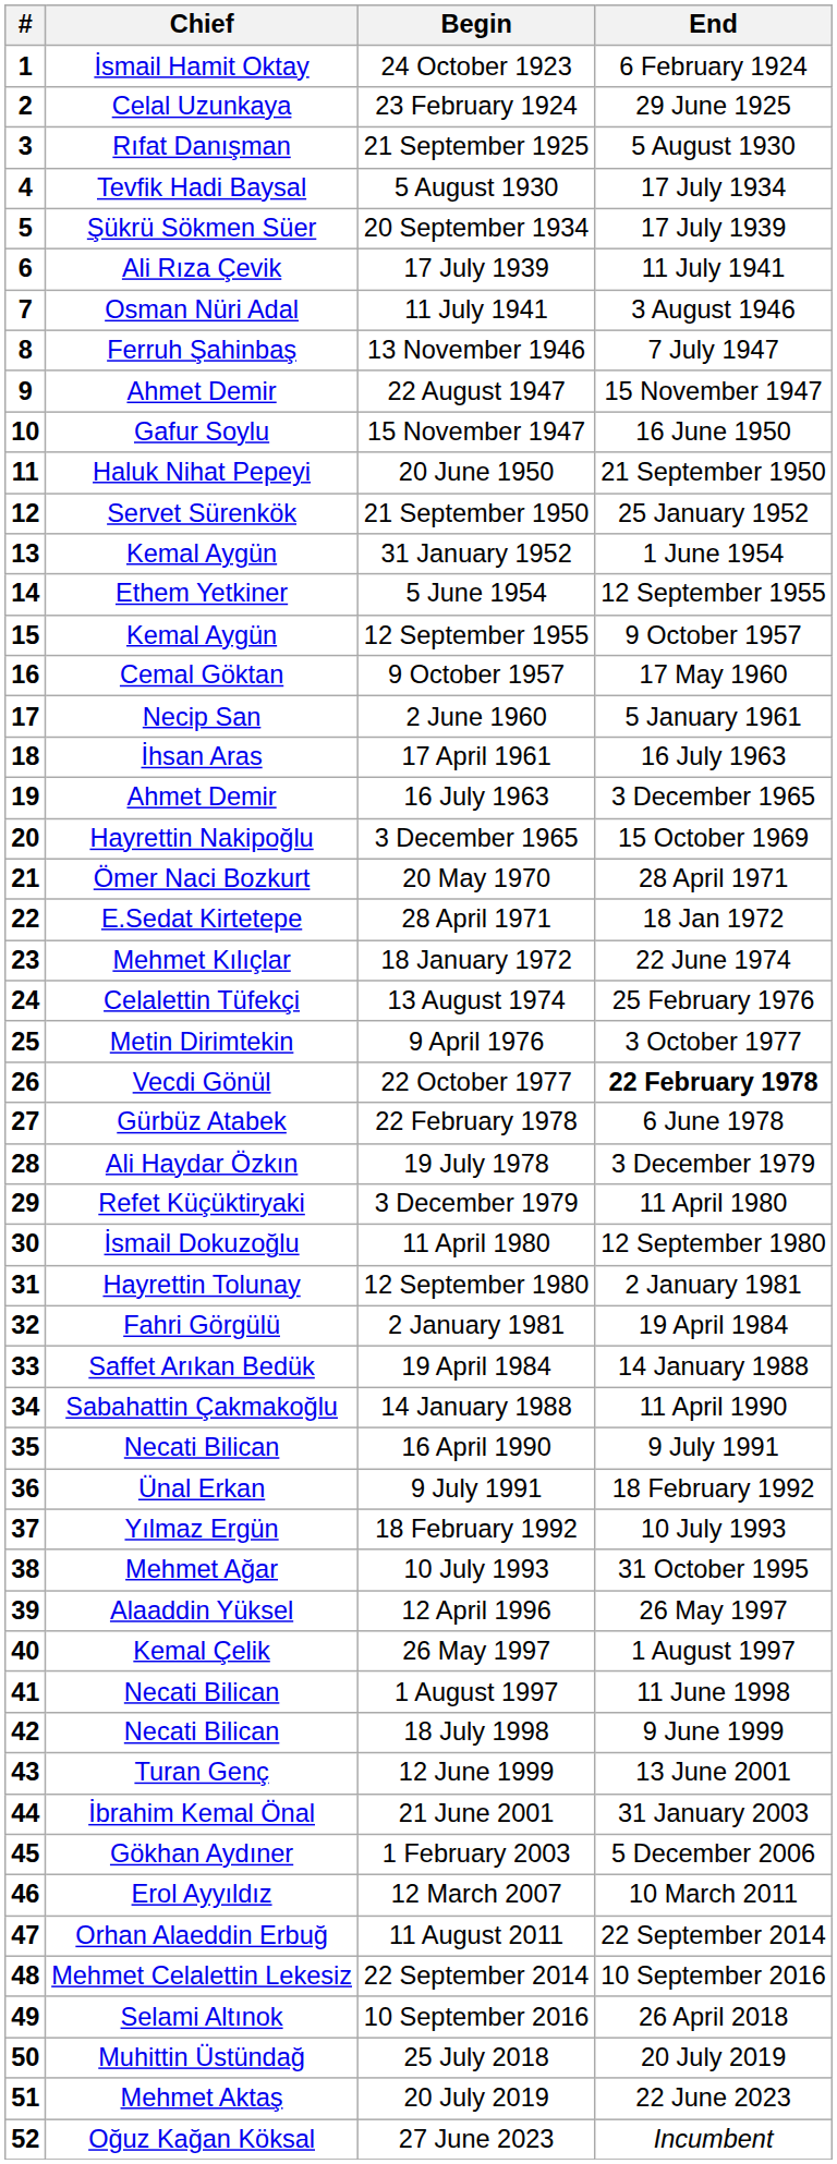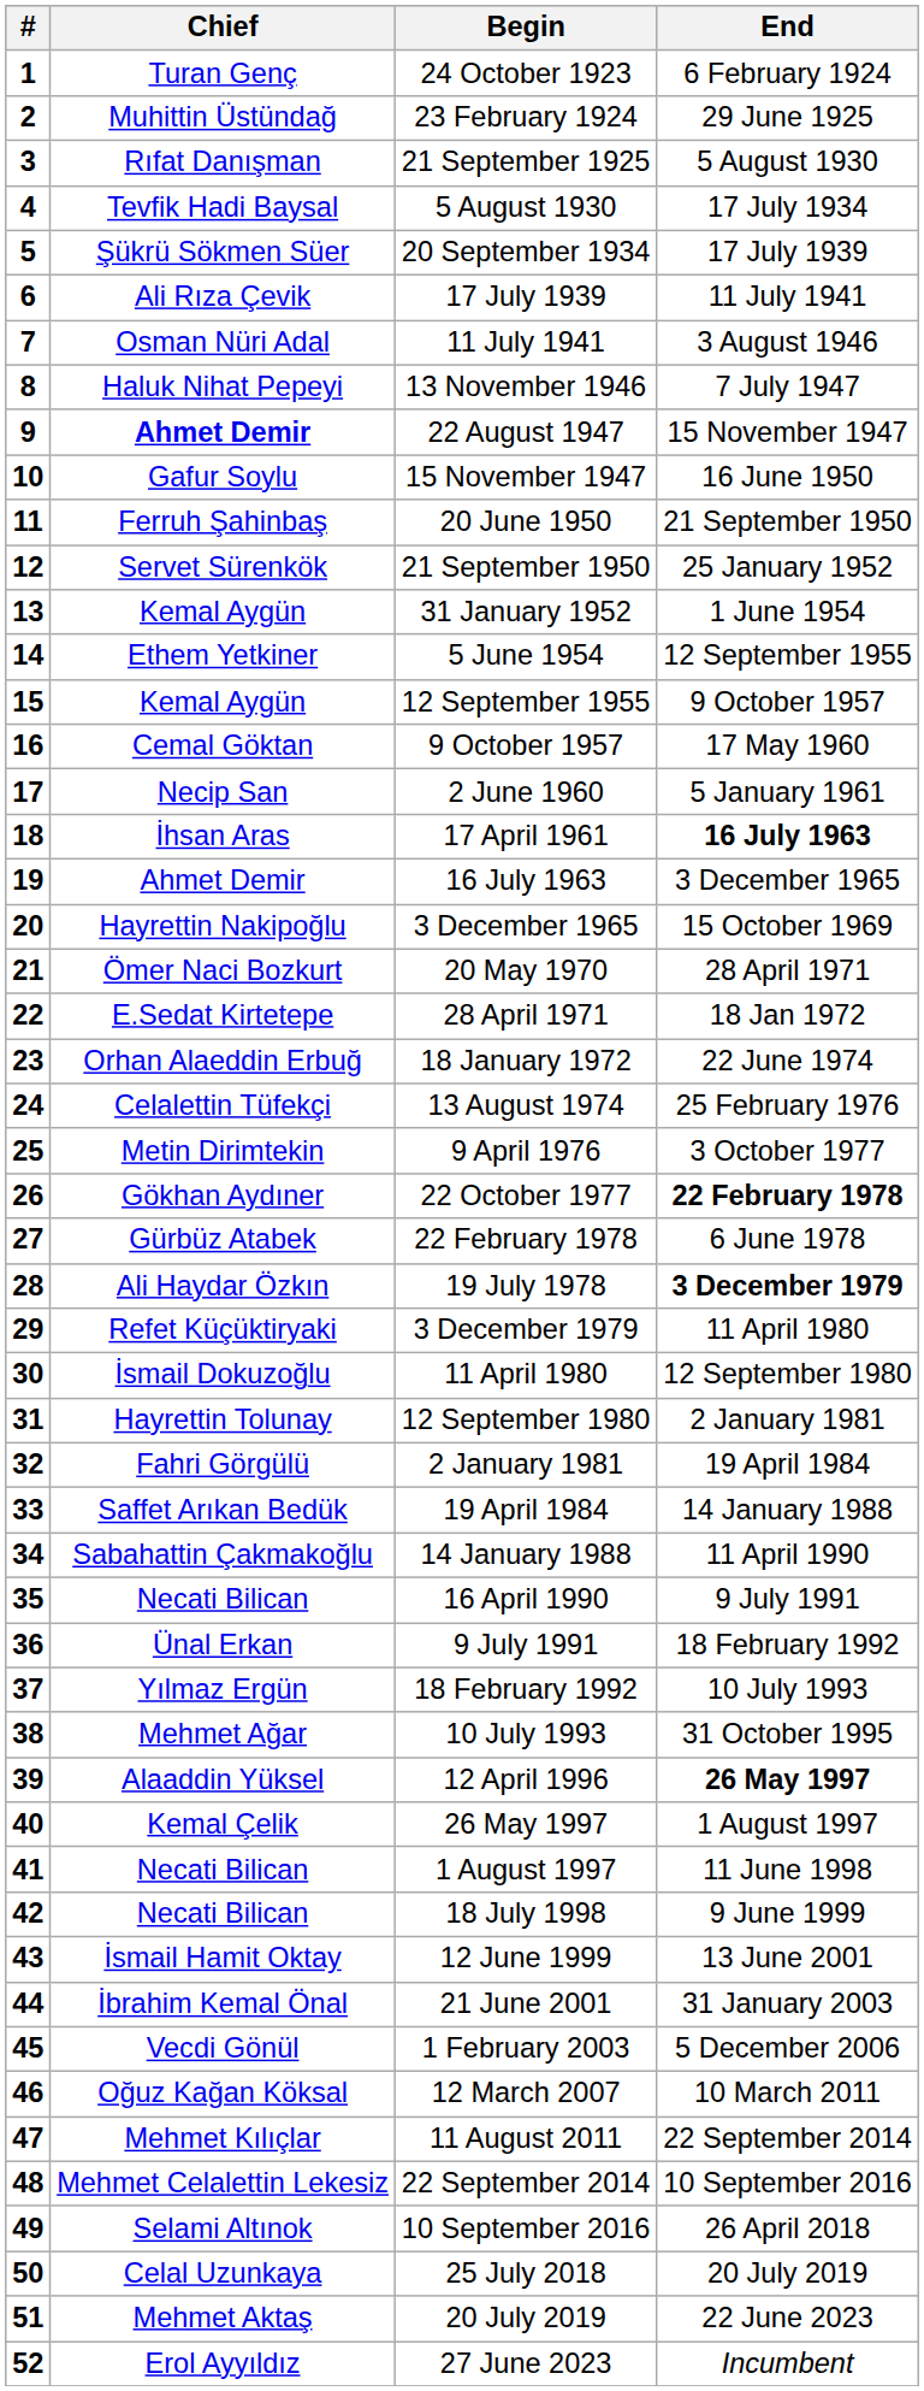 <table class="wikitable" style="text-align:center">
 <tr style="background:#cccccc">
 <th>#</th>
 <th colspan=1>Chief</th>
 <th>Begin</th>
 <th>End</th>
 </tr>
 <tr style="background:#ffffff">
 <td rowspan=1><strong>1</strong></td>
-<td rowspan=1><a href='#'>İsmail Hamit Oktay</a></td>
+<td rowspan=1><a href='#'>Turan Genç</a></td>
 <td rowspan=1>24 October 1923</td>
 <td rowspan=1>6 February 1924</td>
 </tr>
 <tr style="background:#ffffff">
 <td rowspan=1><strong>2</strong></td>
-<td rowspan=1><a href='#'>Celal Uzunkaya</a></td>
+<td rowspan=1><a href='#'>Muhittin Üstündağ</a></td>
 <td rowspan=1>23 February 1924</td>
 <td rowspan=1>29 June 1925</td>
 </tr>
 <tr style="background:#ffffff">
 <td rowspan=1><strong>3</strong></td>
 <td rowspan=1><a href='#'>Rıfat Danışman</a></td>
 <td rowspan=1>21 September 1925</td>
 <td rowspan=1>5 August 1930</td>
 </tr>
 <tr style="background:#ffffff">
 <td rowspan=1><strong>4</strong></td>
 <td rowspan=1><a href='#'>Tevfik Hadi Baysal</a></td>
 <td rowspan=1>5 August 1930</td>
 <td rowspan=1>17 July 1934</td>
 </tr>
 <tr style="background:#ffffff">
 <td rowspan=1><strong>5</strong></td>
 <td rowspan=1><a href='#'>Şükrü Sökmen Süer</a></td>
 <td rowspan=1>20 September 1934</td>
 <td rowspan=1>17 July 1939</td>
 </tr>
 <tr style="background:#ffffff">
 <td rowspan=1><strong>6</strong></td>
 <td rowspan=1><a href='#'>Ali Rıza Çevik</a></td>
 <td rowspan=1>17 July 1939</td>
 <td rowspan=1>11 July 1941</td>
 </tr>
 <tr style="background:#ffffff">
 <td rowspan=1><strong>7</strong></td>
 <td rowspan=1><a href='#'>Osman Nüri Adal</a></td>
 <td rowspan=1>11 July 1941</td>
 <td rowspan=1>3 August 1946</td>
 </tr>
 <tr style="background:#ffffff">
 <td rowspan=1><strong>8</strong></td>
-<td rowspan=1><a href='#'>Ferruh Şahinbaş</a></td>
+<td rowspan=1><a href='#'>Haluk Nihat Pepeyi</a></td>
 <td rowspan=1>13 November 1946</td>
 <td rowspan=1>7 July 1947</td>
 </tr>
 <tr style="background:#ffffff">
 <td rowspan=1><strong>9</strong></td>
-<td rowspan=1><a href='#'>Ahmet Demir</a></td>
+<td rowspan=1><strong><a href='#'>Ahmet Demir</a></strong></td>
 <td rowspan=1>22 August 1947</td>
 <td rowspan=1>15 November 1947</td>
 </tr>
 <tr style="background:#ffffff">
 <td rowspan=1><strong>10</strong></td>
 <td rowspan=1><a href='#'>Gafur Soylu</a></td>
 <td rowspan=1>15 November 1947</td>
 <td rowspan=1>16 June 1950</td>
 </tr>
 <tr style="background:#ffffff">
 <td rowspan=1><strong>11</strong></td>
-<td rowspan=1><a href='#'>Haluk Nihat Pepeyi</a></td>
+<td rowspan=1><a href='#'>Ferruh Şahinbaş</a></td>
 <td rowspan=1>20 June 1950</td>
 <td rowspan=1>21 September 1950</td>
 </tr>
 <tr style="background:#ffffff">
 <td rowspan=1><strong>12</strong></td>
 <td rowspan=1><a href='#'>Servet Sürenkök</a></td>
 <td rowspan=1>21 September 1950</td>
 <td rowspan=1>25 January 1952</td>
 </tr>
 <tr style="background:#ffffff">
 <td rowspan=1><strong>13</strong></td>
 <td rowspan=1><a href='#'>Kemal Aygün</a></td>
 <td rowspan=1>31 January 1952</td>
 <td rowspan=1>1 June 1954</td>
 </tr>
 <tr style="background:#ffffff">
 <td rowspan=1><strong>14</strong></td>
 <td rowspan=1><a href='#'>Ethem Yetkiner</a></td>
 <td rowspan=1>5 June 1954</td>
 <td rowspan=1>12 September 1955</td>
 </tr>
 <tr style="background:#ffffff">
 <td rowspan=1><strong>15</strong></td>
 <td rowspan=1><a href='#'>Kemal Aygün</a></td>
 <td rowspan=1>12 September 1955</td>
 <td rowspan=1>9 October 1957</td>
 </tr>
 <tr style="background:#ffffff">
 <td rowspan=1><strong>16</strong></td>
 <td rowspan=1><a href='#'>Cemal Göktan</a></td>
 <td rowspan=1>9 October 1957</td>
 <td rowspan=1>17 May 1960</td>
 </tr>
 <tr style="background:#ffffff">
 <td rowspan=1><strong>17</strong></td>
 <td rowspan=1><a href='#'>Necip San</a></td>
 <td rowspan=1>2 June 1960</td>
 <td rowspan=1>5 January 1961</td>
 </tr>
 <tr style="background:#ffffff">
 <td rowspan=1><strong>18</strong></td>
 <td rowspan=1><a href='#'>İhsan Aras</a></td>
 <td rowspan=1>17 April 1961</td>
-<td rowspan=1>16 July 1963</td>
+<td rowspan=1><strong>16 July 1963</strong></td>
 </tr>
 <tr style="background:#ffffff">
 <td rowspan=1><strong>19</strong></td>
 <td rowspan=1><a href='#'>Ahmet Demir</a></td>
 <td rowspan=1>16 July 1963</td>
 <td rowspan=1>3 December 1965</td>
 </tr>
 <tr style="background:#ffffff">
 <td rowspan=1><strong>20</strong></td>
 <td rowspan=1><a href='#'>Hayrettin Nakipoğlu</a></td>
 <td rowspan=1>3 December 1965</td>
 <td rowspan=1>15 October 1969</td>
 </tr>
 <tr style="background:#ffffff">
 <td rowspan=1><strong>21</strong></td>
 <td rowspan=1><a href='#'>Ömer Naci Bozkurt</a></td>
 <td rowspan=1>20 May 1970</td>
 <td rowspan=1>28 April 1971</td>
 </tr>
 <tr style="background:#ffffff">
 <td rowspan=1><strong>22</strong></td>
 <td rowspan=1><a href='#'>E.Sedat Kirtetepe</a></td>
 <td rowspan=1>28 April 1971</td>
 <td rowspan=1>18 Jan 1972</td>
 </tr>
 <tr style="background:#ffffff">
 <td rowspan=1><strong>23</strong></td>
-<td rowspan=1><a href='#'>Mehmet Kılıçlar</a></td>
+<td rowspan=1><a href='#'>Orhan Alaeddin Erbuğ</a></td>
 <td rowspan=1>18 January 1972</td>
 <td rowspan=1>22 June 1974</td>
 </tr>
 <tr style="background:#ffffff">
 <td rowspan=1><strong>24</strong></td>
 <td rowspan=1><a href='#'>Celalettin Tüfekçi</a></td>
 <td rowspan=1>13 August 1974</td>
 <td rowspan=1>25 February 1976</td>
 </tr>
 <tr style="background:#ffffff">
 <td rowspan=1><strong>25</strong></td>
 <td rowspan=1><a href='#'>Metin Dirimtekin</a></td>
 <td rowspan=1>9 April 1976</td>
 <td rowspan=1>3 October 1977</td>
 </tr>
 <tr style="background:#ffffff">
 <td rowspan=1><strong>26</strong></td>
-<td rowspan=1><a href='#'>Vecdi Gönül</a></td>
+<td rowspan=1><a href='#'>Gökhan Aydıner</a></td>
 <td rowspan=1>22 October 1977</td>
 <td rowspan=1><strong>22 February 1978</strong></td>
 </tr>
 <tr style="background:#ffffff">
 <td rowspan=1><strong>27</strong></td>
 <td rowspan=1><a href='#'>Gürbüz Atabek</a></td>
 <td rowspan=1>22 February 1978</td>
 <td rowspan=1>6 June 1978</td>
 </tr>
 <tr style="background:#ffffff">
 <td rowspan=1><strong>28</strong></td>
 <td rowspan=1><a href='#'>Ali Haydar Özkın</a></td>
 <td rowspan=1>19 July 1978</td>
-<td rowspan=1>3 December 1979</td>
+<td rowspan=1><strong>3 December 1979</strong></td>
 </tr>
 <tr style="background:#ffffff">
 <td rowspan=1><strong>29</strong></td>
 <td rowspan=1><a href='#'>Refet Küçüktiryaki</a></td>
 <td rowspan=1>3 December 1979</td>
 <td rowspan=1>11 April 1980</td>
 </tr>
 <tr style="background:#ffffff">
 <td rowspan=1><strong>30</strong></td>
 <td rowspan=1><a href='#'>İsmail Dokuzoğlu</a></td>
 <td rowspan=1>11 April 1980</td>
 <td rowspan=1>12 September 1980</td>
 </tr>
 <tr style="background:#ffffff">
 <td rowspan=1><strong>31</strong></td>
 <td rowspan=1><a href='#'>Hayrettin Tolunay</a></td>
 <td rowspan=1>12 September 1980</td>
 <td rowspan=1>2 January 1981</td>
 </tr>
 <tr style="background:#ffffff">
 <td rowspan=1><strong>32</strong></td>
 <td rowspan=1><a href='#'>Fahri Görgülü</a></td>
 <td rowspan=1>2 January 1981</td>
 <td rowspan=1>19 April 1984</td>
 </tr>
 <tr style="background:#ffffff">
 <td rowspan=1><strong>33</strong></td>
 <td rowspan=1><a href='#'>Saffet Arıkan Bedük</a></td>
 <td rowspan=1>19 April 1984</td>
 <td rowspan=1>14 January 1988</td>
 </tr>
 <tr style="background:#ffffff">
 <td rowspan=1><strong>34</strong></td>
 <td rowspan=1><a href='#'>Sabahattin Çakmakoğlu</a></td>
 <td rowspan=1>14 January 1988</td>
 <td rowspan=1>11 April 1990</td>
 </tr>
 <tr style="background:#ffffff">
 <td rowspan=1><strong>35</strong></td>
 <td rowspan=1><a href='#'>Necati Bilican</a></td>
 <td rowspan=1>16 April 1990</td>
 <td rowspan=1>9 July 1991</td>
 </tr>
 <tr style="background:#ffffff">
 <td rowspan=1><strong>36</strong></td>
 <td rowspan=1><a href='#'>Ünal Erkan</a></td>
 <td rowspan=1>9 July 1991</td>
 <td rowspan=1>18 February 1992</td>
 </tr>
 <tr style="background:#ffffff">
 <td rowspan=1><strong>37</strong></td>
 <td rowspan=1><a href='#'>Yılmaz Ergün</a></td>
 <td rowspan=1>18 February 1992</td>
 <td rowspan=1>10 July 1993</td>
 </tr>
 <tr style="background:#ffffff">
 <td rowspan=1><strong>38</strong></td>
 <td rowspan=1><a href='#'>Mehmet Ağar</a></td>
 <td rowspan=1>10 July 1993</td>
 <td rowspan=1>31 October 1995</td>
 </tr>
 <tr style="background:#ffffff">
 <td rowspan=1><strong>39</strong></td>
 <td rowspan=1><a href='#'>Alaaddin Yüksel</a></td>
 <td rowspan=1>12 April 1996</td>
-<td rowspan=1>26 May 1997</td>
+<td rowspan=1><strong>26 May 1997</strong></td>
 </tr>
 <tr style="background:#ffffff">
 <td rowspan=1><strong>40</strong></td>
 <td rowspan=1><a href='#'>Kemal Çelik</a></td>
 <td rowspan=1>26 May 1997</td>
 <td rowspan=1>1 August 1997</td>
 </tr>
 <tr style="background:#ffffff">
 <td rowspan=1><strong>41</strong></td>
 <td rowspan=1><a href='#'>Necati Bilican</a></td>
 <td rowspan=1>1 August 1997</td>
 <td rowspan=1>11 June 1998</td>
 </tr>
 <tr style="background:#ffffff">
 <td rowspan=1><strong>42</strong></td>
 <td rowspan=1><a href='#'>Necati Bilican</a></td>
 <td rowspan=1>18 July 1998</td>
 <td rowspan=1>9 June 1999</td>
 </tr>
 <tr style="background:#ffffff">
 <td rowspan=1><strong>43</strong></td>
-<td rowspan=1><a href='#'>Turan Genç</a></td>
+<td rowspan=1><a href='#'>İsmail Hamit Oktay</a></td>
 <td rowspan=1>12 June 1999</td>
 <td rowspan=1>13 June 2001</td>
 </tr>
 <tr style="background:#ffffff">
 <td rowspan=1><strong>44</strong></td>
 <td rowspan=1><a href='#'>İbrahim Kemal Önal</a></td>
 <td rowspan=1>21 June 2001</td>
 <td rowspan=1>31 January 2003</td>
 </tr>
 <tr style="background:#ffffff">
 <td rowspan=1><strong>45</strong></td>
-<td rowspan=1><a href='#'>Gökhan Aydıner</a></td>
+<td rowspan=1><a href='#'>Vecdi Gönül</a></td>
 <td rowspan=1>1 February 2003</td>
 <td rowspan=1>5 December 2006</td>
 </tr>
 <tr style="background:#ffffff">
 <td rowspan=1><strong>46</strong></td>
-<td rowspan=1><a href='#'>Erol Ayyıldız</a></td>
+<td rowspan=1><a href='#'>Oğuz Kağan Köksal</a></td>
 <td rowspan=1>12 March 2007</td>
 <td rowspan=1>10 March 2011</td>
 </tr>
 <tr style="background:#ffffff">
 <td rowspan=1><strong>47</strong></td>
-<td rowspan=1><a href='#'>Orhan Alaeddin Erbuğ</a></td>
+<td rowspan=1><a href='#'>Mehmet Kılıçlar</a></td>
 <td rowspan=1>11 August 2011</td>
 <td rowspan=1>22 September 2014</td>
 </tr>
 <tr style="background:#ffffff">
 <td rowspan=1><strong>48</strong></td>
 <td rowspan=1><a href='#'>Mehmet Celalettin Lekesiz</a></td>
 <td rowspan=1>22 September 2014</td>
 <td rowspan=1>10 September 2016</td>
 </tr>
 <tr style="background:#ffffff">
 <td rowspan=1><strong>49</strong></td>
 <td rowspan=1><a href='#'>Selami Altınok</a></td>
 <td rowspan=1>10 September 2016</td>
 <td rowspan=1>26 April 2018</td>
 </tr>
 <tr style="background:#ffffff">
 <td rowspan=1><strong>50</strong></td>
-<td rowspan=1><a href='#'>Muhittin Üstündağ</a></td>
+<td rowspan=1><a href='#'>Celal Uzunkaya</a></td>
 <td rowspan=1>25 July 2018</td>
 <td rowspan=1>20 July 2019</td>
 </tr>
 <tr style="background:#ffffff">
 <td rowspan=1><strong>51</strong></td>
 <td rowspan=1><a href='#'>Mehmet Aktaş</a></td>
 <td rowspan=1>20 July 2019</td>
 <td rowspan=1>22 June 2023</td>
 </tr>
 <tr style="background:#ffffff">
 <td rowspan=1><strong>52</strong></td>
-<td rowspan=1><a href='#'>Oğuz Kağan Köksal</a></td>
+<td rowspan=1><a href='#'>Erol Ayyıldız</a></td>
 <td rowspan=1>27 June 2023</td>
 <td rowspan=1><em>Incumbent</em></td>
 </tr>
 </table>
